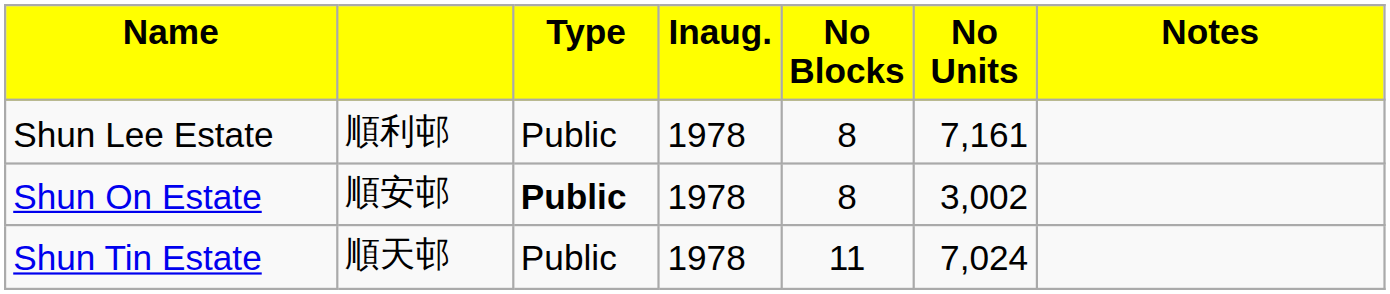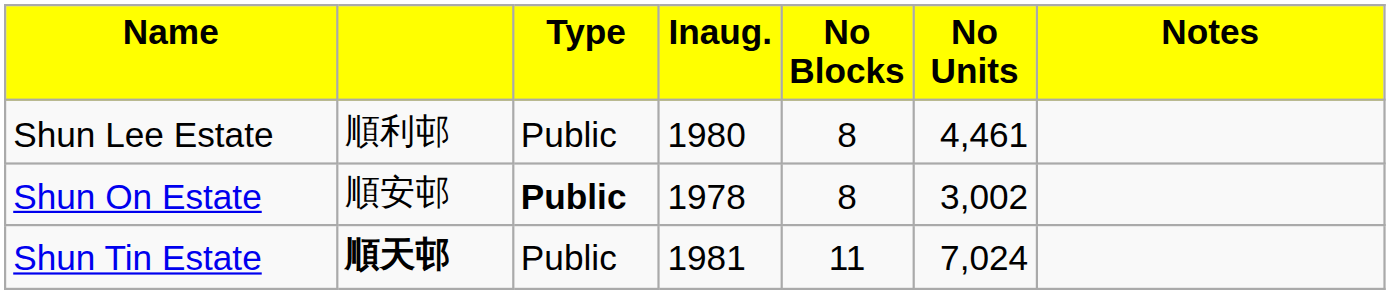 <table class="wikitable">
 <tr style="font-weight:bold;background-color:yellow" align="center" valign="top">
 <td width="143.25" Height="12.75" align="center">Name</td>
 <td width="72.75" align="center" valign="top"></td>
 <td width="59.25" align="center" valign="top">Type</td>
 <td width="48" align="center" valign="top">Inaug.</td>
 <td width="48" align="center" valign="top">No Blocks</td>
 <td width="48.75" align="center" valign="top">No Units</td>
 <td width="150.75" align="center" valign="top">Notes</td>
 </tr>
 <tr valign="bottom">
 <td Height="12.75">Shun Lee Estate</td>
 <td>順利邨</td>
 <td>Public</td>
-<td>1978</td>
+<td>1980</td>
 <td align="center">8</td>
-<td align="right">7,161</td>
+<td align="right">4,461</td>
 <td></td>
 </tr>
 <tr valign="bottom">
 <td Height="12.75"><a href='#'>Shun On Estate</a></td>
 <td>順安邨</td>
 <td><strong>Public</strong></td>
 <td>1978</td>
 <td align="center">8</td>
 <td align="right">3,002</td>
 <td></td>
 </tr>
 <tr valign="bottom">
 <td Height="12.75"><a href='#'>Shun Tin Estate</a></td>
-<td>順天邨</td>
+<td><strong>順天邨</strong></td>
 <td>Public</td>
-<td>1978</td>
+<td>1981</td>
 <td align="center">11</td>
 <td align="right">7,024</td>
 <td></td>
 </tr>
 </table>
